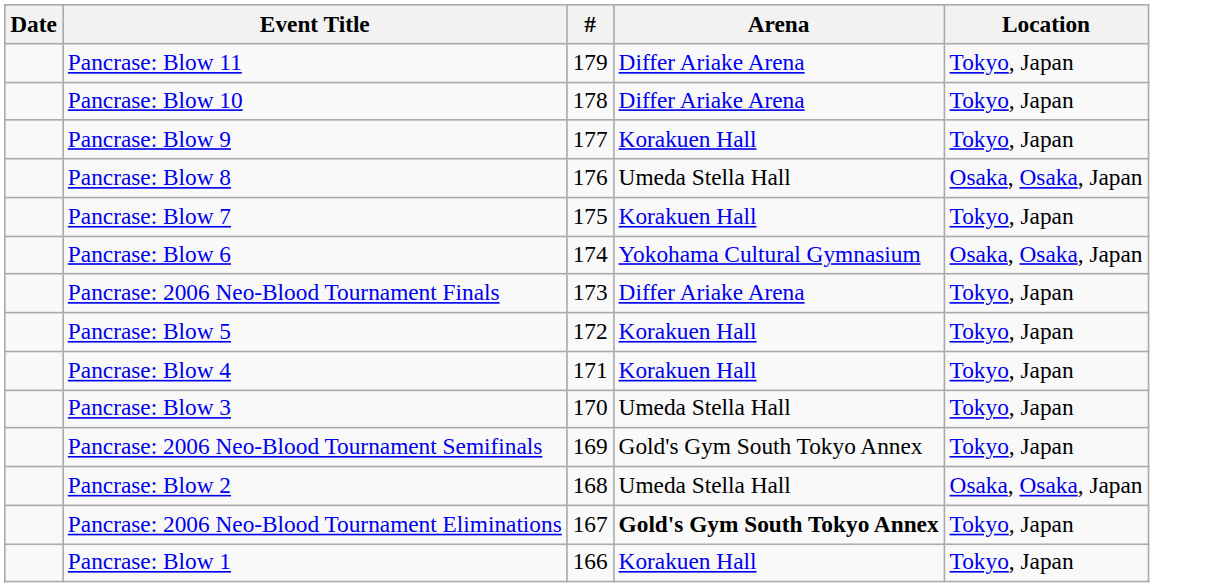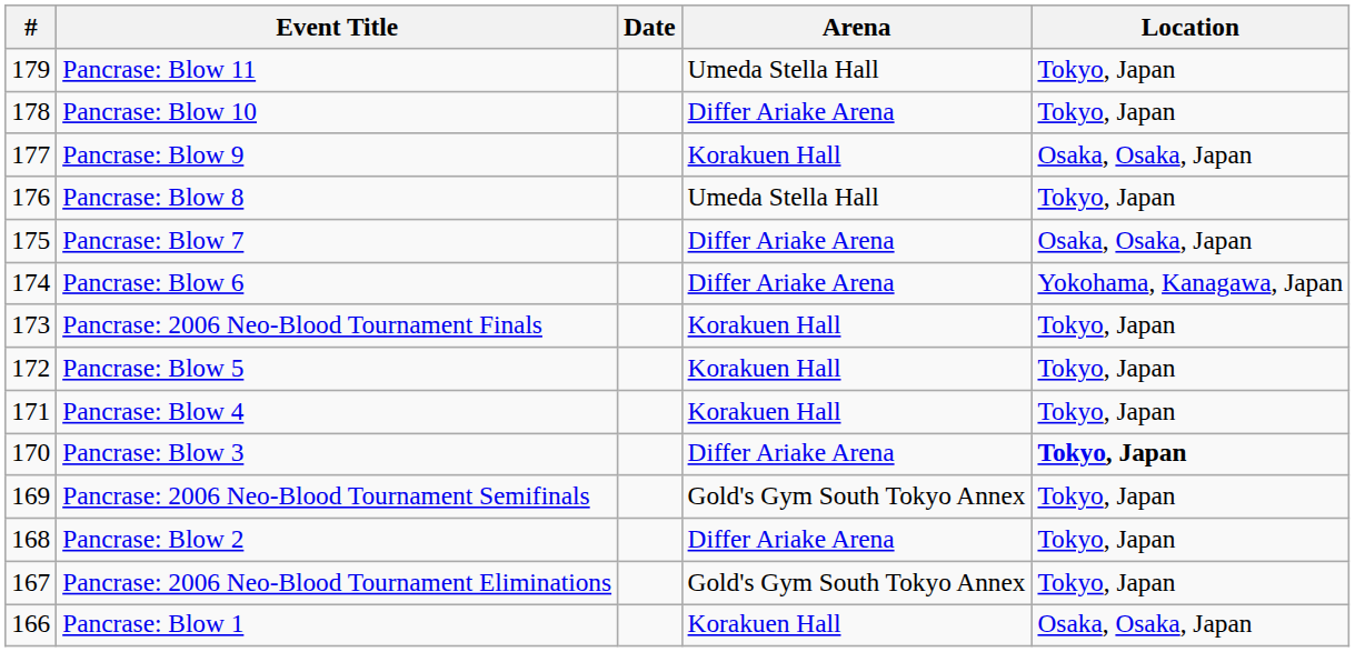 <table class="sortable wikitable succession-box" style="font-size:90%;">
 <tr>
+<th scope="col">#</th>
+<th scope="col">Event Title</th>
 <th scope="col">Date</th>
-<th scope="col">Event Title</th>
-<th scope="col">#</th>
 <th scope="col">Arena</th>
 <th scope="col">Location</th>
 </tr>
 <tr>
+<td align=center>179</td>
+<td><a href='#'>Pancrase: Blow 11</a></td>
 <td></td>
-<td><a href='#'>Pancrase: Blow 11</a></td>
-<td align=center>179</td>
+<td>Umeda Stella Hall</td>
+<td><a href='#'>Tokyo</a>, Japan</td>
+</tr>
+<tr>
+<td align=center>178</td>
+<td><a href='#'>Pancrase: Blow 10</a></td>
+<td></td>
 <td><a href='#'>Differ Ariake Arena</a></td>
 <td><a href='#'>Tokyo</a>, Japan</td>
 </tr>
 <tr>
+<td align=center>177</td>
+<td><a href='#'>Pancrase: Blow 9</a></td>
 <td></td>
-<td><a href='#'>Pancrase: Blow 10</a></td>
-<td align=center>178</td>
+<td><a href='#'>Korakuen Hall</a></td>
+<td><a href='#'>Osaka</a>, <a href='#'>Osaka</a>, Japan</td>
+</tr>
+<tr>
+<td align=center>176</td>
+<td><a href='#'>Pancrase: Blow 8</a></td>
+<td></td>
+<td>Umeda Stella Hall</td>
+<td><a href='#'>Tokyo</a>, Japan</td>
+</tr>
+<tr>
+<td align=center>175</td>
+<td><a href='#'>Pancrase: Blow 7</a></td>
+<td></td>
+<td><a href='#'>Differ Ariake Arena</a></td>
+<td><a href='#'>Osaka</a>, <a href='#'>Osaka</a>, Japan</td>
+</tr>
+<tr>
+<td align=center>174</td>
+<td><a href='#'>Pancrase: Blow 6</a></td>
+<td></td>
+<td><a href='#'>Differ Ariake Arena</a></td>
+<td><a href='#'>Yokohama</a>, <a href='#'>Kanagawa</a>, Japan</td>
+</tr>
+<tr>
+<td align=center>173</td>
+<td><a href='#'>Pancrase: 2006 Neo-Blood Tournament Finals</a></td>
+<td></td>
+<td><a href='#'>Korakuen Hall</a></td>
+<td><a href='#'>Tokyo</a>, Japan</td>
+</tr>
+<tr>
+<td align=center>172</td>
+<td><a href='#'>Pancrase: Blow 5</a></td>
+<td></td>
+<td><a href='#'>Korakuen Hall</a></td>
+<td><a href='#'>Tokyo</a>, Japan</td>
+</tr>
+<tr>
+<td align=center>171</td>
+<td><a href='#'>Pancrase: Blow 4</a></td>
+<td></td>
+<td><a href='#'>Korakuen Hall</a></td>
+<td><a href='#'>Tokyo</a>, Japan</td>
+</tr>
+<tr>
+<td align=center>170</td>
+<td><a href='#'>Pancrase: Blow 3</a></td>
+<td></td>
+<td><a href='#'>Differ Ariake Arena</a></td>
+<td><strong><a href='#'>Tokyo</a>, Japan</strong></td>
+</tr>
+<tr>
+<td align=center>169</td>
+<td><a href='#'>Pancrase: 2006 Neo-Blood Tournament Semifinals</a></td>
+<td></td>
+<td>Gold's Gym South Tokyo Annex</td>
+<td><a href='#'>Tokyo</a>, Japan</td>
+</tr>
+<tr>
+<td align=center>168</td>
+<td><a href='#'>Pancrase: Blow 2</a></td>
+<td></td>
 <td><a href='#'>Differ Ariake Arena</a></td>
 <td><a href='#'>Tokyo</a>, Japan</td>
 </tr>
 <tr>
+<td align=center>167</td>
+<td><a href='#'>Pancrase: 2006 Neo-Blood Tournament Eliminations</a></td>
 <td></td>
-<td><a href='#'>Pancrase: Blow 9</a></td>
-<td align=center>177</td>
-<td><a href='#'>Korakuen Hall</a></td>
-<td><a href='#'>Tokyo</a>, Japan</td>
-</tr>
-<tr>
-<td></td>
-<td><a href='#'>Pancrase: Blow 8</a></td>
-<td align=center>176</td>
-<td>Umeda Stella Hall</td>
-<td><a href='#'>Osaka</a>, <a href='#'>Osaka</a>, Japan</td>
-</tr>
-<tr>
-<td></td>
-<td><a href='#'>Pancrase: Blow 7</a></td>
-<td align=center>175</td>
-<td><a href='#'>Korakuen Hall</a></td>
-<td><a href='#'>Tokyo</a>, Japan</td>
-</tr>
-<tr>
-<td></td>
-<td><a href='#'>Pancrase: Blow 6</a></td>
-<td align=center>174</td>
-<td><a href='#'>Yokohama Cultural Gymnasium</a></td>
-<td><a href='#'>Osaka</a>, <a href='#'>Osaka</a>, Japan</td>
-</tr>
-<tr>
-<td></td>
-<td><a href='#'>Pancrase: 2006 Neo-Blood Tournament Finals</a></td>
-<td align=center>173</td>
-<td><a href='#'>Differ Ariake Arena</a></td>
-<td><a href='#'>Tokyo</a>, Japan</td>
-</tr>
-<tr>
-<td></td>
-<td><a href='#'>Pancrase: Blow 5</a></td>
-<td align=center>172</td>
-<td><a href='#'>Korakuen Hall</a></td>
-<td><a href='#'>Tokyo</a>, Japan</td>
-</tr>
-<tr>
-<td></td>
-<td><a href='#'>Pancrase: Blow 4</a></td>
-<td align=center>171</td>
-<td><a href='#'>Korakuen Hall</a></td>
-<td><a href='#'>Tokyo</a>, Japan</td>
-</tr>
-<tr>
-<td></td>
-<td><a href='#'>Pancrase: Blow 3</a></td>
-<td align=center>170</td>
-<td>Umeda Stella Hall</td>
-<td><a href='#'>Tokyo</a>, Japan</td>
-</tr>
-<tr>
-<td></td>
-<td><a href='#'>Pancrase: 2006 Neo-Blood Tournament Semifinals</a></td>
-<td align=center>169</td>
 <td>Gold's Gym South Tokyo Annex</td>
 <td><a href='#'>Tokyo</a>, Japan</td>
 </tr>
 <tr>
+<td align=center>166</td>
+<td><a href='#'>Pancrase: Blow 1</a></td>
 <td></td>
-<td><a href='#'>Pancrase: Blow 2</a></td>
-<td align=center>168</td>
-<td>Umeda Stella Hall</td>
+<td><a href='#'>Korakuen Hall</a></td>
 <td><a href='#'>Osaka</a>, <a href='#'>Osaka</a>, Japan</td>
 </tr>
-<tr>
-<td></td>
-<td><a href='#'>Pancrase: 2006 Neo-Blood Tournament Eliminations</a></td>
-<td align=center>167</td>
-<td><strong>Gold's Gym South Tokyo Annex</strong></td>
-<td><a href='#'>Tokyo</a>, Japan</td>
-</tr>
-<tr>
-<td></td>
-<td><a href='#'>Pancrase: Blow 1</a></td>
-<td align=center>166</td>
-<td><a href='#'>Korakuen Hall</a></td>
-<td><a href='#'>Tokyo</a>, Japan</td>
-</tr>
 </table>
